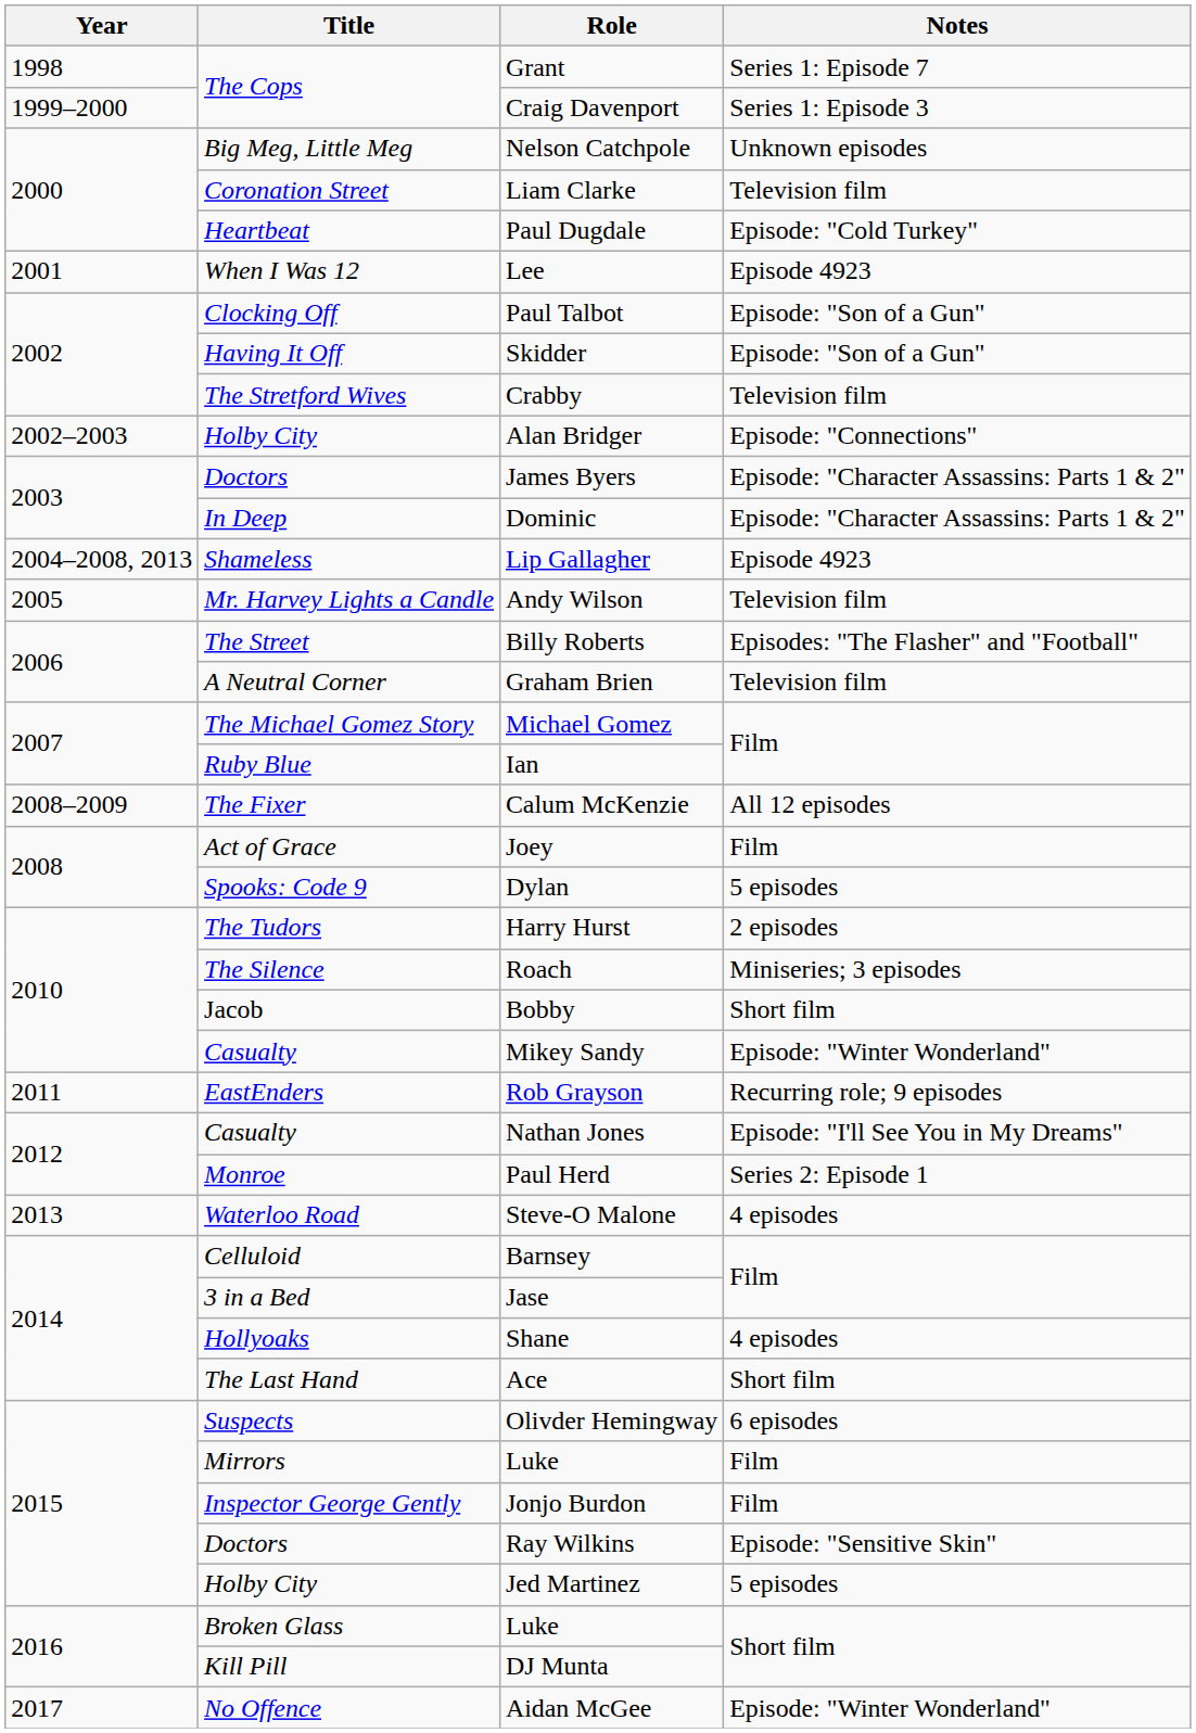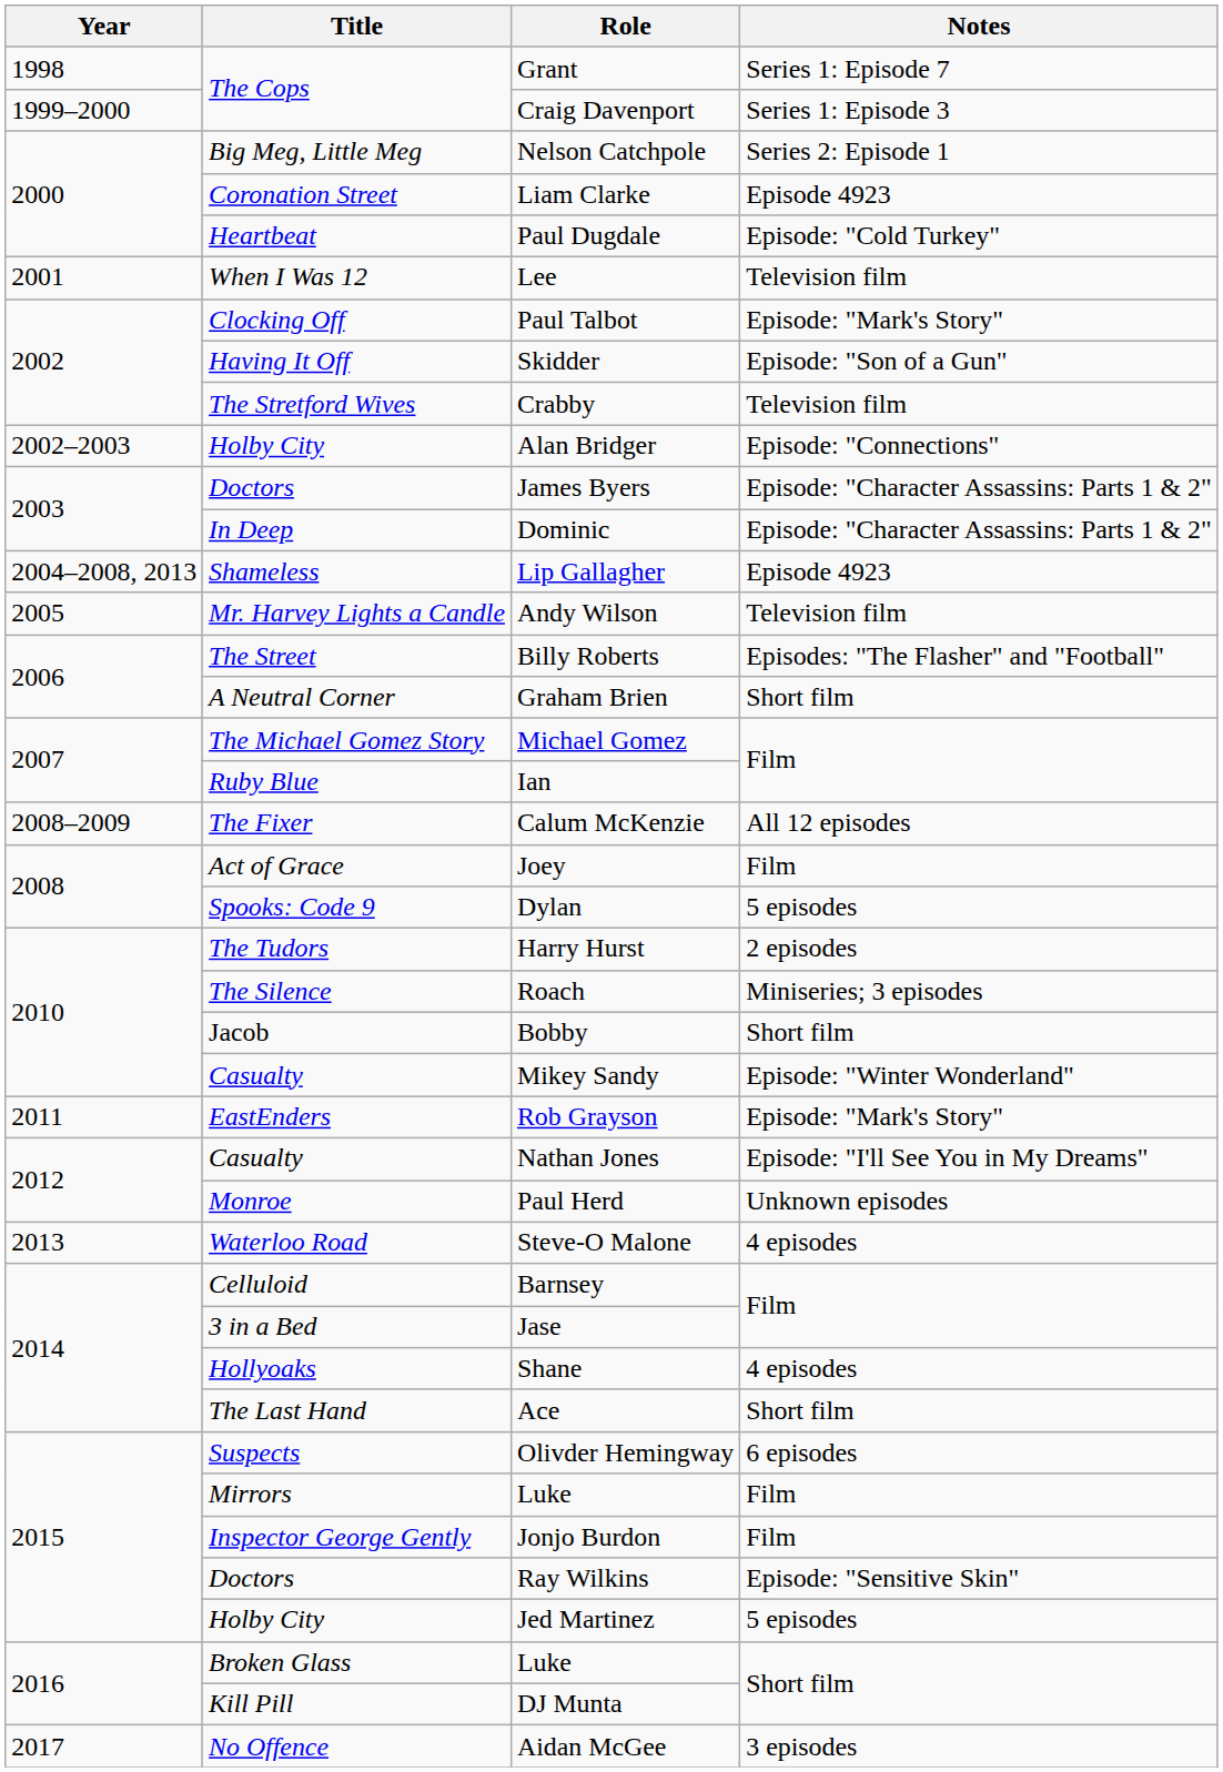 <table class="wikitable sortable">
 <tr>
 <th>Year</th>
 <th>Title</th>
 <th>Role</th>
 <th>Notes</th>
 </tr>
 <tr>
 <td>1998</td>
 <td rowspan="2"><em><a href='#'>The Cops</a></em></td>
 <td>Grant</td>
 <td>Series 1: Episode 7</td>
 </tr>
 <tr>
 <td>1999–2000</td>
 <td>Craig Davenport</td>
 <td>Series 1: Episode 3</td>
 </tr>
 <tr>
 <td rowspan="3">2000</td>
 <td><em>Big Meg, Little Meg</em></td>
 <td>Nelson Catchpole</td>
-<td>Unknown episodes</td>
+<td>Series 2: Episode 1</td>
 </tr>
 <tr>
 <td><em><a href='#'>Coronation Street</a></em></td>
 <td>Liam Clarke</td>
-<td>Television film</td>
+<td>Episode 4923</td>
 </tr>
 <tr>
 <td><em><a href='#'>Heartbeat</a></em></td>
 <td>Paul Dugdale</td>
 <td>Episode: "Cold Turkey"</td>
 </tr>
 <tr>
 <td>2001</td>
 <td><em>When I Was 12</em></td>
 <td>Lee</td>
-<td>Episode 4923</td>
+<td>Television film</td>
 </tr>
 <tr>
 <td rowspan="3">2002</td>
 <td><em><a href='#'>Clocking Off</a></em></td>
 <td>Paul Talbot</td>
-<td>Episode: "Son of a Gun"</td>
+<td>Episode: "Mark's Story"</td>
 </tr>
 <tr>
 <td><em><a href='#'>Having It Off</a></em></td>
 <td>Skidder</td>
 <td>Episode: "Son of a Gun"</td>
 </tr>
 <tr>
 <td><em><a href='#'>The Stretford Wives</a></em></td>
 <td>Crabby</td>
 <td>Television film</td>
 </tr>
 <tr>
 <td>2002–2003</td>
 <td><em><a href='#'>Holby City</a></em></td>
 <td>Alan Bridger</td>
 <td>Episode: "Connections"</td>
 </tr>
 <tr>
 <td rowspan="2">2003</td>
 <td><em><a href='#'>Doctors</a></em></td>
 <td>James Byers</td>
 <td>Episode: "Character Assassins: Parts 1 & 2"</td>
 </tr>
 <tr>
 <td><em><a href='#'>In Deep</a></em></td>
 <td>Dominic</td>
 <td>Episode: "Character Assassins: Parts 1 & 2"</td>
 </tr>
 <tr>
 <td>2004–2008, 2013</td>
 <td><em><a href='#'>Shameless</a></em></td>
 <td><a href='#'>Lip Gallagher</a></td>
 <td>Episode 4923</td>
 </tr>
 <tr>
 <td>2005</td>
 <td><em><a href='#'>Mr. Harvey Lights a Candle</a></em></td>
 <td>Andy Wilson</td>
 <td>Television film</td>
 </tr>
 <tr>
 <td rowspan="2">2006</td>
 <td><em><a href='#'>The Street</a></em></td>
 <td>Billy Roberts</td>
 <td>Episodes: "The Flasher" and "Football"</td>
 </tr>
 <tr>
 <td><em>A Neutral Corner</em></td>
 <td>Graham Brien</td>
-<td>Television film</td>
+<td>Short film</td>
 </tr>
 <tr>
 <td rowspan="2">2007</td>
 <td><em><a href='#'>The Michael Gomez Story</a></em></td>
 <td><a href='#'>Michael Gomez</a></td>
 <td rowspan="2">Film</td>
 </tr>
 <tr>
 <td><em><a href='#'>Ruby Blue</a></em></td>
 <td>Ian</td>
 </tr>
 <tr>
 <td>2008–2009</td>
 <td><em><a href='#'>The Fixer</a></em></td>
 <td>Calum McKenzie</td>
 <td>All 12 episodes</td>
 </tr>
 <tr>
 <td rowspan="2">2008</td>
 <td><em>Act of Grace</em></td>
 <td>Joey</td>
 <td>Film</td>
 </tr>
 <tr>
 <td><em><a href='#'>Spooks: Code 9</a></em></td>
 <td>Dylan</td>
 <td>5 episodes</td>
 </tr>
 <tr>
 <td rowspan="4">2010</td>
 <td><em><a href='#'>The Tudors</a></em></td>
 <td>Harry Hurst</td>
 <td>2 episodes</td>
 </tr>
 <tr>
 <td><em><a href='#'>The Silence</a></em></td>
 <td>Roach</td>
 <td>Miniseries; 3 episodes</td>
 </tr>
 <tr>
 <td>Jacob</td>
 <td>Bobby</td>
 <td>Short film</td>
 </tr>
 <tr>
 <td><em><a href='#'>Casualty</a></em></td>
 <td>Mikey Sandy</td>
 <td>Episode: "Winter Wonderland"</td>
 </tr>
 <tr>
 <td>2011</td>
 <td><em><a href='#'>EastEnders</a></em></td>
 <td><a href='#'>Rob Grayson</a></td>
-<td>Recurring role; 9 episodes</td>
+<td>Episode: "Mark's Story"</td>
 </tr>
 <tr>
 <td rowspan="2">2012</td>
 <td><em>Casualty</em></td>
 <td>Nathan Jones</td>
 <td>Episode: "I'll See You in My Dreams"</td>
 </tr>
 <tr>
 <td><em><a href='#'>Monroe</a></em></td>
 <td>Paul Herd</td>
-<td>Series 2: Episode 1</td>
+<td>Unknown episodes</td>
 </tr>
 <tr>
 <td>2013</td>
 <td><em><a href='#'>Waterloo Road</a></em></td>
 <td>Steve-O Malone</td>
 <td>4 episodes</td>
 </tr>
 <tr>
 <td rowspan="4">2014</td>
 <td><em>Celluloid</em></td>
 <td>Barnsey</td>
 <td rowspan="2">Film</td>
 </tr>
 <tr>
 <td><em>3 in a Bed</em></td>
 <td>Jase</td>
 </tr>
 <tr>
 <td><em><a href='#'>Hollyoaks</a></em></td>
 <td>Shane</td>
 <td>4 episodes</td>
 </tr>
 <tr>
 <td><em>The Last Hand</em></td>
 <td>Ace</td>
 <td>Short film</td>
 </tr>
 <tr>
 <td rowspan="5">2015</td>
 <td><em><a href='#'>Suspects</a></em></td>
 <td>Olivder Hemingway</td>
 <td>6 episodes</td>
 </tr>
 <tr>
 <td><em>Mirrors</em></td>
 <td>Luke</td>
 <td>Film</td>
 </tr>
 <tr>
 <td><em><a href='#'>Inspector George Gently</a></em></td>
 <td>Jonjo Burdon</td>
 <td>Film</td>
 </tr>
 <tr>
 <td><em>Doctors</em></td>
 <td>Ray Wilkins</td>
 <td>Episode: "Sensitive Skin"</td>
 </tr>
 <tr>
 <td><em>Holby City</em></td>
 <td>Jed Martinez</td>
 <td>5 episodes</td>
 </tr>
 <tr>
 <td rowspan="2">2016</td>
 <td><em>Broken Glass</em></td>
 <td>Luke</td>
 <td rowspan="2">Short film</td>
 </tr>
 <tr>
 <td><em>Kill Pill</em></td>
 <td>DJ Munta</td>
 </tr>
 <tr>
 <td>2017</td>
 <td><em><a href='#'>No Offence</a></em></td>
 <td>Aidan McGee</td>
-<td>Episode: "Winter Wonderland"</td>
+<td>3 episodes</td>
 </tr>
 </table>
